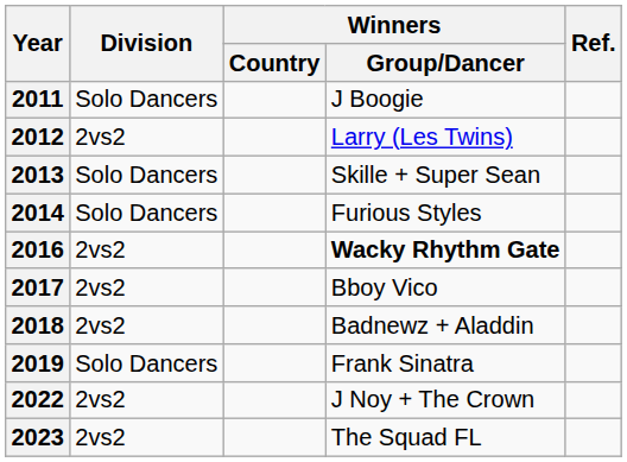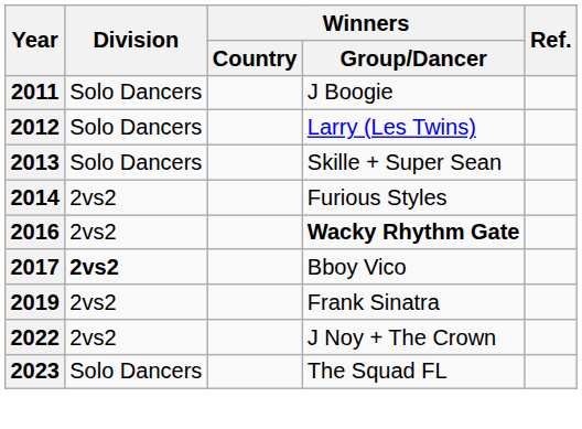 <table class="wikitable sortable plainrowheaders" style="text-align:left; font-size:90%;">
 <tr>
 <th scope="col" rowspan="2">Year</th>
 <th scope="col" rowspan="2">Division</th>
 <th scope="col" colspan="2">Winners</th>
 <th scope="col" class="unsortable" rowspan="2">Ref.</th>
 </tr>
 <tr>
 <th>Country</th>
 <th>Group/Dancer</th>
 </tr>
 <tr>
 <th>2011</th>
 <td>Solo Dancers</td>
 <td></td>
 <td>J Boogie</td>
 <td></td>
 </tr>
 <tr>
 <th>2012</th>
-<td>2vs2</td>
+<td>Solo Dancers</td>
 <td></td>
 <td><a href='#'>Larry (Les Twins)</a></td>
 <td></td>
 </tr>
 <tr>
 <th>2013</th>
 <td>Solo Dancers</td>
 <td></td>
 <td>Skille + Super Sean</td>
 <td></td>
 </tr>
 <tr>
 <th>2014</th>
-<td>Solo Dancers</td>
+<td>2vs2</td>
 <td></td>
 <td>Furious Styles</td>
 <td></td>
 </tr>
 <tr>
 <th>2016</th>
 <td>2vs2</td>
 <td></td>
 <td><strong>Wacky Rhythm Gate</strong></td>
 <td></td>
 </tr>
 <tr>
 <th>2017</th>
-<td>2vs2</td>
+<td><strong>2vs2</strong></td>
 <td></td>
 <td>Bboy Vico</td>
 <td></td>
 </tr>
 <tr>
-<th>2018</th>
+<th>2019</th>
 <td>2vs2</td>
-<td><br></td>
-<td>Badnewz + Aladdin</td>
-<td></td>
-</tr>
-<tr>
-<th>2019</th>
-<td>Solo Dancers</td>
 <td></td>
 <td>Frank Sinatra</td>
 <td></td>
 </tr>
 <tr>
 <th>2022</th>
 <td>2vs2</td>
 <td></td>
 <td>J Noy + The Crown</td>
 <td></td>
 </tr>
 <tr>
 <th>2023</th>
-<td>2vs2</td>
+<td>Solo Dancers</td>
 <td></td>
 <td>The Squad FL</td>
 <td></td>
 </tr>
 </table>
